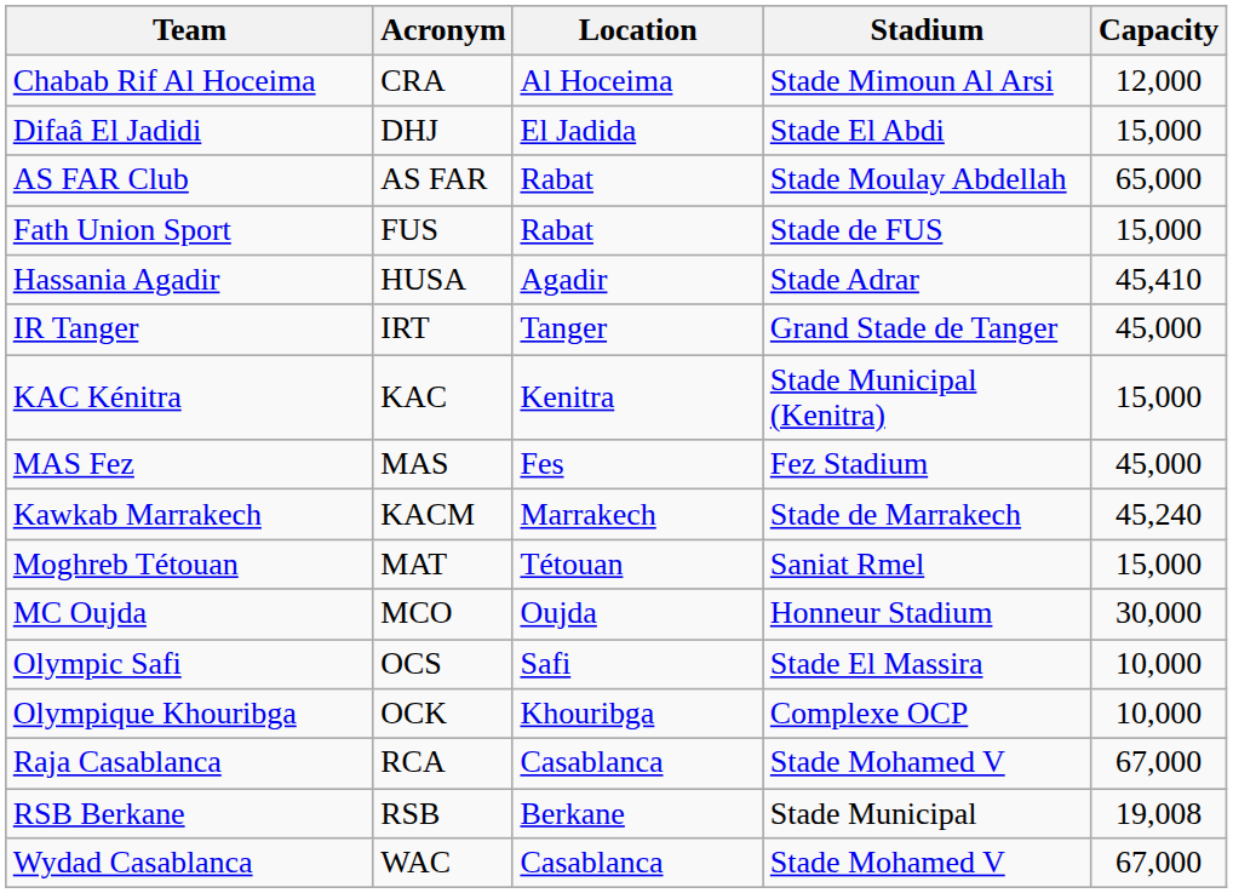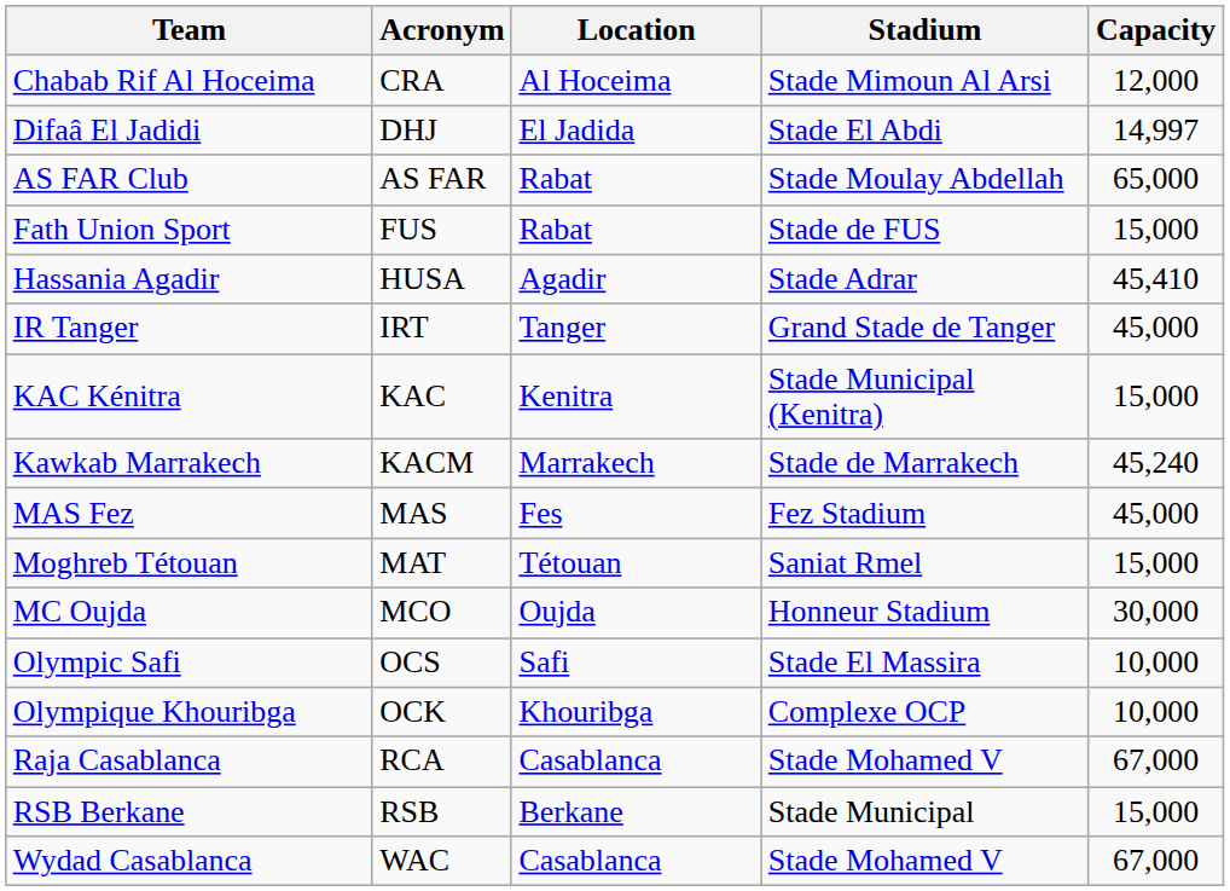 <table class="wikitable sortable">
 <tr>
 <th width="180px">Team</th>
 <th width="45px">Acronym</th>
 <th width="120px">Location</th>
 <th width="160px">Stadium</th>
 <th>Capacity</th>
 </tr>
 <tr>
 <td><a href='#'>Chabab Rif Al Hoceima</a></td>
 <td>CRA</td>
 <td><a href='#'>Al Hoceima</a></td>
 <td><a href='#'>Stade Mimoun Al Arsi</a></td>
 <td align="center">12,000</td>
 </tr>
 <tr>
 <td><a href='#'>Difaâ El Jadidi</a></td>
 <td>DHJ</td>
 <td><a href='#'>El Jadida</a></td>
 <td><a href='#'>Stade El Abdi</a></td>
-<td align="center">15,000</td>
+<td align="center">14,997</td>
 </tr>
 <tr>
 <td><a href='#'>AS FAR Club</a></td>
 <td>AS FAR</td>
 <td><a href='#'>Rabat</a></td>
 <td><a href='#'>Stade Moulay Abdellah</a></td>
 <td align="center">65,000</td>
 </tr>
 <tr>
 <td><a href='#'>Fath Union Sport</a></td>
 <td>FUS</td>
 <td><a href='#'>Rabat</a></td>
 <td><a href='#'>Stade de FUS</a></td>
 <td align="center">15,000</td>
 </tr>
 <tr>
 <td><a href='#'>Hassania Agadir</a></td>
 <td>HUSA</td>
 <td><a href='#'>Agadir</a></td>
 <td><a href='#'>Stade Adrar</a></td>
 <td align="center">45,410</td>
 </tr>
 <tr>
 <td><a href='#'>IR Tanger</a></td>
 <td>IRT</td>
 <td><a href='#'>Tanger</a></td>
 <td><a href='#'>Grand Stade de Tanger</a></td>
 <td align="center">45,000</td>
 </tr>
 <tr>
 <td><a href='#'>KAC Kénitra</a></td>
 <td>KAC</td>
 <td><a href='#'>Kenitra</a></td>
 <td><a href='#'>Stade Municipal (Kenitra)</a></td>
 <td align="center">15,000</td>
 </tr>
 <tr>
+<td><a href='#'>Kawkab Marrakech</a></td>
+<td>KACM</td>
+<td><a href='#'>Marrakech</a></td>
+<td><a href='#'>Stade de Marrakech</a></td>
+<td align="center">45,240</td>
+</tr>
+<tr>
 <td><a href='#'>MAS Fez</a></td>
 <td>MAS</td>
 <td><a href='#'>Fes</a></td>
 <td><a href='#'>Fez Stadium</a></td>
 <td align="center">45,000</td>
-</tr>
-<tr>
-<td><a href='#'>Kawkab Marrakech</a></td>
-<td>KACM</td>
-<td><a href='#'>Marrakech</a></td>
-<td><a href='#'>Stade de Marrakech</a></td>
-<td align="center">45,240</td>
 </tr>
 <tr>
 <td><a href='#'>Moghreb Tétouan</a></td>
 <td>MAT</td>
 <td><a href='#'>Tétouan</a></td>
 <td><a href='#'>Saniat Rmel</a></td>
 <td align="center">15,000</td>
 </tr>
 <tr>
 <td><a href='#'>MC Oujda</a></td>
 <td>MCO</td>
 <td><a href='#'>Oujda</a></td>
 <td><a href='#'>Honneur Stadium</a></td>
 <td align="center">30,000</td>
 </tr>
 <tr>
 <td><a href='#'>Olympic Safi</a></td>
 <td>OCS</td>
 <td><a href='#'>Safi</a></td>
 <td><a href='#'>Stade El Massira</a></td>
 <td align="center">10,000</td>
 </tr>
 <tr>
 <td><a href='#'>Olympique Khouribga</a></td>
 <td>OCK</td>
 <td><a href='#'>Khouribga</a></td>
 <td><a href='#'>Complexe OCP</a></td>
 <td align="center">10,000</td>
 </tr>
 <tr>
 <td><a href='#'>Raja Casablanca</a></td>
 <td>RCA</td>
 <td><a href='#'>Casablanca</a></td>
 <td><a href='#'>Stade Mohamed V</a></td>
 <td align="center">67,000</td>
 </tr>
 <tr>
 <td><a href='#'>RSB Berkane</a></td>
 <td>RSB</td>
 <td><a href='#'>Berkane</a></td>
 <td>Stade Municipal</td>
-<td align="center">19,008</td>
+<td align="center">15,000</td>
 </tr>
 <tr>
 <td><a href='#'>Wydad Casablanca</a></td>
 <td>WAC</td>
 <td><a href='#'>Casablanca</a></td>
 <td><a href='#'>Stade Mohamed V</a></td>
 <td align="center">67,000</td>
 </tr>
 </table>
